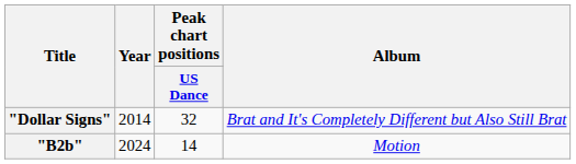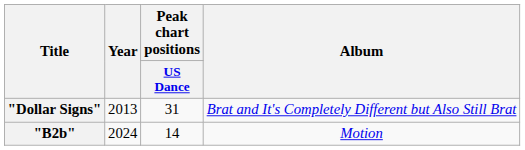 <table class="wikitable plainrowheaders" style="text-align:center;">
 <tr>
 <th scope="col" rowspan="2">Title</th>
 <th scope="col" rowspan="2" style="width:1em;">Year</th>
 <th scope="col" colspan="1">Peak chart positions</th>
 <th scope="col" rowspan="2">Album</th>
 </tr>
 <tr>
 <th scope="col" style="width:3em;font-size:90%;"><a href='#'>US<br>Dance</a><br></th>
 </tr>
 <tr>
 <th scope="row">"Dollar Signs"<br></th>
-<td>2014</td>
-<td>32</td>
+<td>2013</td>
+<td>31</td>
 <td><em><a href='#'>Brat and It's Completely Different but Also Still Brat</a></em></td>
 </tr>
 <tr>
 <th scope="row">"B2b"<br></th>
 <td>2024</td>
 <td>14</td>
 <td><em><a href='#'>Motion</a></em></td>
 </tr>
 </table>
